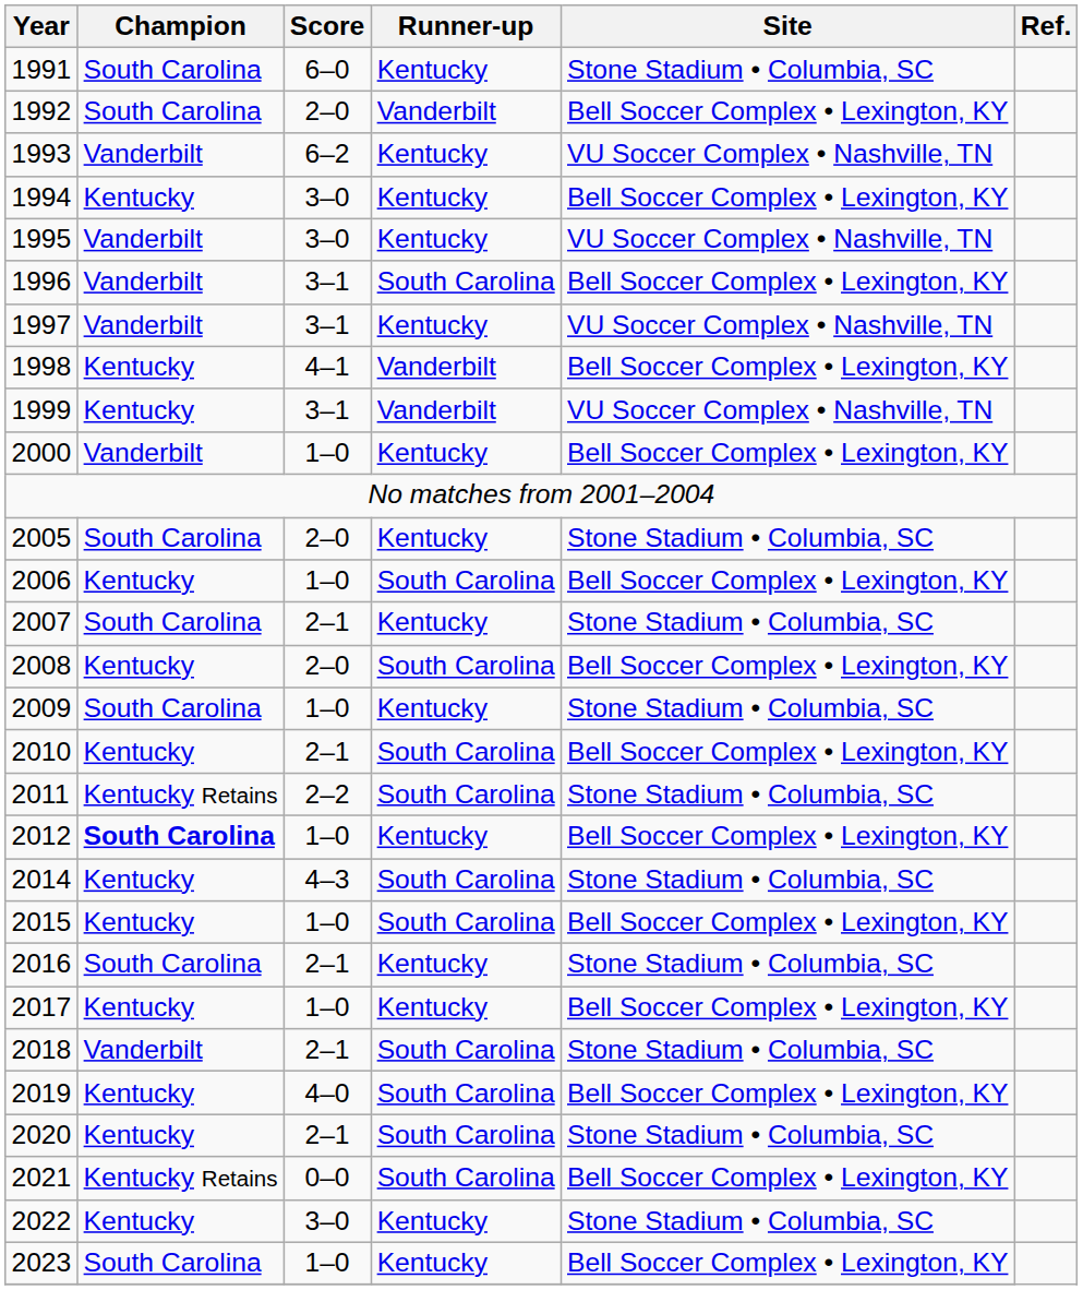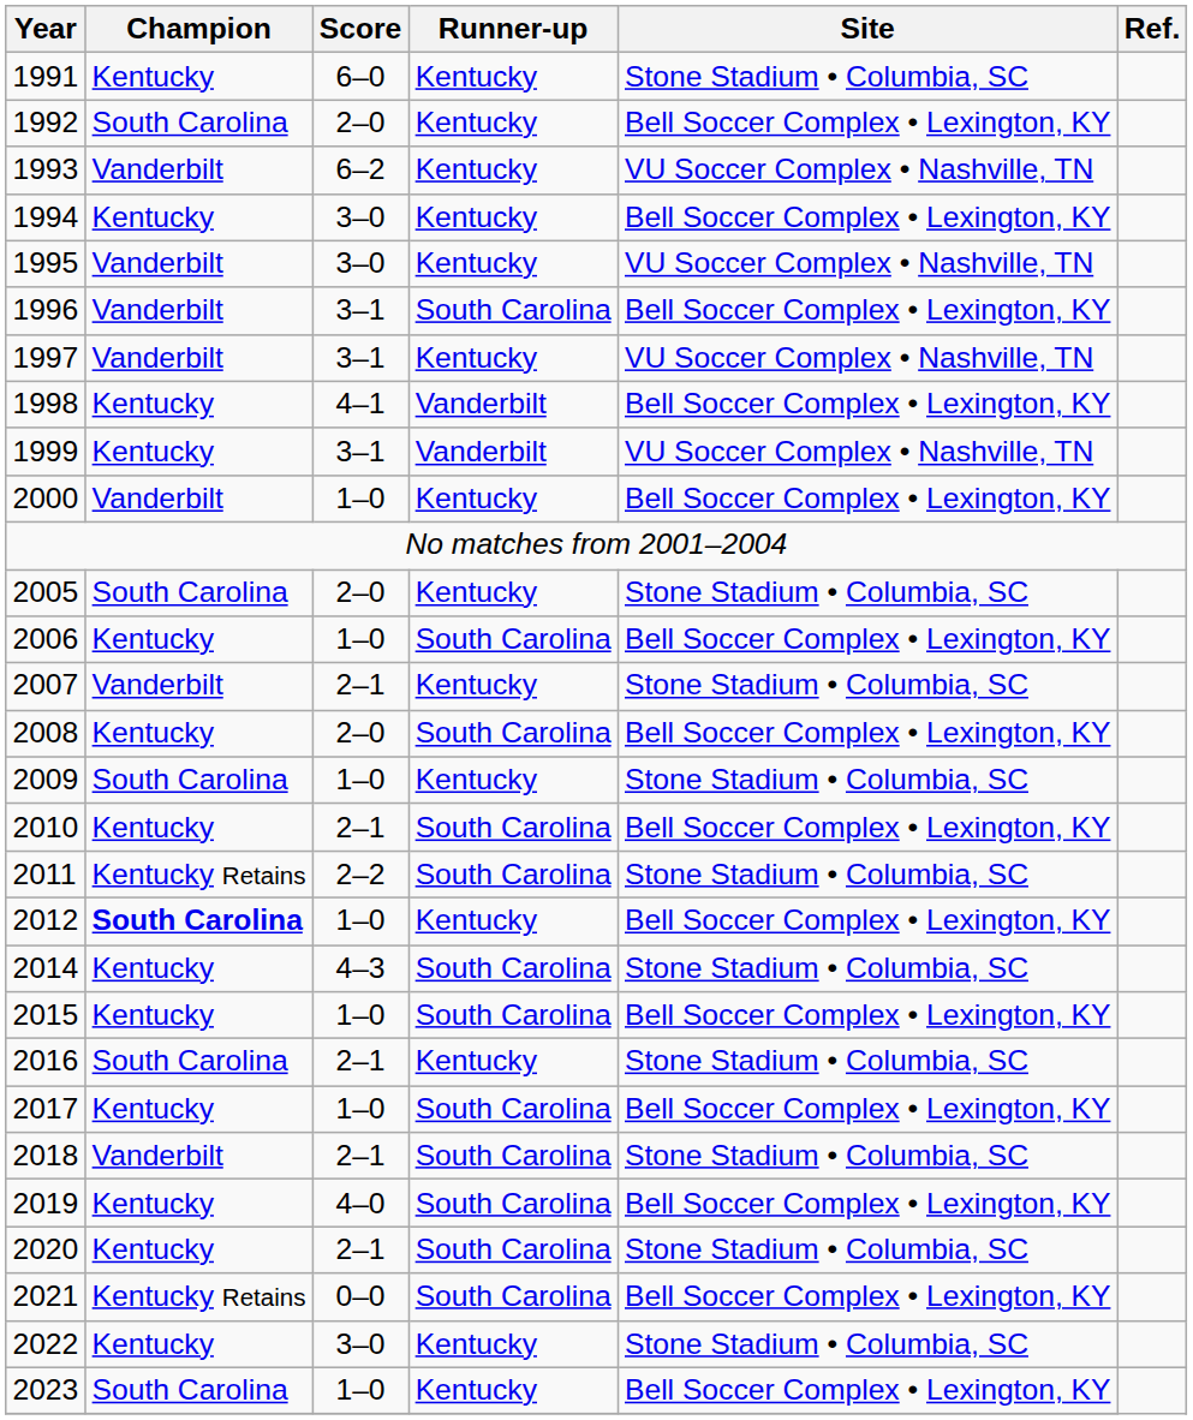 <table class="wikitable sortable">
 <tr>
 <th>Year</th>
 <th>Champion</th>
 <th>Score</th>
 <th>Runner-up</th>
 <th>Site</th>
 <th class="unsortable">Ref.</th>
 </tr>
 <tr>
 <td>1991</td>
-<td><a href='#'>South Carolina</a></td>
+<td><a href='#'>Kentucky</a> </td>
 <td align=center>6–0</td>
 <td><a href='#'>Kentucky</a></td>
 <td><a href='#'>Stone Stadium</a> • <a href='#'>Columbia, SC</a></td>
 <td align=center></td>
 </tr>
 <tr>
 <td>1992</td>
 <td><a href='#'>South Carolina</a> </td>
 <td align=center>2–0</td>
-<td><a href='#'>Vanderbilt</a></td>
+<td><a href='#'>Kentucky</a></td>
 <td><a href='#'>Bell Soccer Complex</a> • <a href='#'>Lexington, KY</a></td>
 <td align=center></td>
 </tr>
 <tr>
 <td>1993</td>
 <td><a href='#'>Vanderbilt</a></td>
 <td align=center>6–2</td>
 <td><a href='#'>Kentucky</a></td>
 <td><a href='#'>VU Soccer Complex</a> • <a href='#'>Nashville, TN</a></td>
 <td align=center></td>
 </tr>
 <tr>
 <td>1994</td>
 <td><a href='#'>Kentucky</a> </td>
 <td align=center>3–0</td>
 <td><a href='#'>Kentucky</a></td>
 <td><a href='#'>Bell Soccer Complex</a> • <a href='#'>Lexington, KY</a></td>
 <td></td>
 </tr>
 <tr>
 <td>1995</td>
 <td><a href='#'>Vanderbilt</a> </td>
 <td align=center>3–0</td>
 <td><a href='#'>Kentucky</a></td>
 <td><a href='#'>VU Soccer Complex</a> • <a href='#'>Nashville, TN</a></td>
 <td></td>
 </tr>
 <tr>
 <td>1996</td>
 <td><a href='#'>Vanderbilt</a> </td>
 <td align=center>3–1</td>
 <td><a href='#'>South Carolina</a></td>
 <td><a href='#'>Bell Soccer Complex</a> • <a href='#'>Lexington, KY</a></td>
 <td></td>
 </tr>
 <tr>
 <td>1997</td>
 <td><a href='#'>Vanderbilt</a> </td>
 <td align=center>3–1</td>
 <td><a href='#'>Kentucky</a></td>
 <td><a href='#'>VU Soccer Complex</a> • <a href='#'>Nashville, TN</a></td>
 <td></td>
 </tr>
 <tr>
 <td>1998</td>
 <td><a href='#'>Kentucky</a></td>
 <td align=center>4–1</td>
 <td><a href='#'>Vanderbilt</a></td>
 <td><a href='#'>Bell Soccer Complex</a> • <a href='#'>Lexington, KY</a></td>
 <td></td>
 </tr>
 <tr>
 <td>1999</td>
 <td><a href='#'>Kentucky</a> </td>
 <td align=center>3–1</td>
 <td><a href='#'>Vanderbilt</a></td>
 <td><a href='#'>VU Soccer Complex</a> • <a href='#'>Nashville, TN</a></td>
 <td></td>
 </tr>
 <tr>
 <td>2000</td>
 <td><a href='#'>Vanderbilt</a> </td>
 <td align=center>1–0</td>
 <td><a href='#'>Kentucky</a></td>
 <td><a href='#'>Bell Soccer Complex</a> • <a href='#'>Lexington, KY</a></td>
 <td></td>
 </tr>
 <tr>
 <td colspan="6" align=center><em>No matches from 2001–2004</em></td>
 </tr>
 <tr>
 <td>2005</td>
 <td><a href='#'>South Carolina</a> </td>
 <td align=center>2–0</td>
 <td><a href='#'>Kentucky</a></td>
 <td><a href='#'>Stone Stadium</a> • <a href='#'>Columbia, SC</a></td>
 <td></td>
 </tr>
 <tr>
 <td>2006</td>
 <td><a href='#'>Kentucky</a> </td>
 <td align=center>1–0</td>
 <td><a href='#'>South Carolina</a></td>
 <td><a href='#'>Bell Soccer Complex</a> • <a href='#'>Lexington, KY</a></td>
 <td></td>
 </tr>
 <tr>
 <td>2007</td>
-<td><a href='#'>South Carolina</a> </td>
+<td><a href='#'>Vanderbilt</a> </td>
 <td align=center>2–1</td>
 <td><a href='#'>Kentucky</a></td>
 <td><a href='#'>Stone Stadium</a> • <a href='#'>Columbia, SC</a></td>
 <td></td>
 </tr>
 <tr>
 <td>2008</td>
 <td><a href='#'>Kentucky</a> </td>
 <td align=center>2–0</td>
 <td><a href='#'>South Carolina</a></td>
 <td><a href='#'>Bell Soccer Complex</a> • <a href='#'>Lexington, KY</a></td>
 <td></td>
 </tr>
 <tr>
 <td>2009</td>
 <td><a href='#'>South Carolina</a> </td>
 <td align=center>1–0</td>
 <td><a href='#'>Kentucky</a></td>
 <td><a href='#'>Stone Stadium</a> • <a href='#'>Columbia, SC</a></td>
 <td></td>
 </tr>
 <tr>
 <td>2010</td>
 <td><a href='#'>Kentucky</a> </td>
 <td align=center>2–1</td>
 <td><a href='#'>South Carolina</a></td>
 <td><a href='#'>Bell Soccer Complex</a> • <a href='#'>Lexington, KY</a></td>
 <td></td>
 </tr>
 <tr>
 <td>2011</td>
 <td><a href='#'>Kentucky</a> <small>Retains</small></td>
 <td align=center>2–2</td>
 <td><a href='#'>South Carolina</a></td>
 <td><a href='#'>Stone Stadium</a> • <a href='#'>Columbia, SC</a></td>
 <td></td>
 </tr>
 <tr>
 <td>2012</td>
 <td><strong><a href='#'>South Carolina</a> </strong></td>
 <td align=center>1–0</td>
 <td><a href='#'>Kentucky</a></td>
 <td><a href='#'>Bell Soccer Complex</a> • <a href='#'>Lexington, KY</a></td>
 <td></td>
 </tr>
 <tr>
 <td>2014</td>
 <td><a href='#'>Kentucky</a> </td>
 <td align=center>4–3</td>
 <td><a href='#'>South Carolina</a></td>
 <td><a href='#'>Stone Stadium</a> • <a href='#'>Columbia, SC</a></td>
 <td></td>
 </tr>
 <tr>
 <td>2015</td>
 <td><a href='#'>Kentucky</a> </td>
 <td align=center>1–0</td>
 <td><a href='#'>South Carolina</a></td>
 <td><a href='#'>Bell Soccer Complex</a> • <a href='#'>Lexington, KY</a></td>
 <td></td>
 </tr>
 <tr>
 <td>2016</td>
 <td><a href='#'>South Carolina</a> </td>
 <td align=center>2–1</td>
 <td><a href='#'>Kentucky</a></td>
 <td><a href='#'>Stone Stadium</a> • <a href='#'>Columbia, SC</a></td>
 <td></td>
 </tr>
 <tr>
 <td>2017</td>
 <td><a href='#'>Kentucky</a> </td>
 <td align=center>1–0</td>
-<td><a href='#'>Kentucky</a></td>
+<td><a href='#'>South Carolina</a></td>
 <td><a href='#'>Bell Soccer Complex</a> • <a href='#'>Lexington, KY</a></td>
 <td></td>
 </tr>
 <tr>
 <td>2018</td>
 <td><a href='#'>Vanderbilt</a> </td>
 <td align=center>2–1</td>
 <td><a href='#'>South Carolina</a></td>
 <td><a href='#'>Stone Stadium</a> • <a href='#'>Columbia, SC</a></td>
 <td></td>
 </tr>
 <tr>
 <td>2019</td>
 <td><a href='#'>Kentucky</a> </td>
 <td align=center>4–0</td>
 <td><a href='#'>South Carolina</a></td>
 <td><a href='#'>Bell Soccer Complex</a> • <a href='#'>Lexington, KY</a></td>
 <td></td>
 </tr>
 <tr>
 <td>2020</td>
 <td><a href='#'>Kentucky</a> </td>
 <td align=center>2–1</td>
 <td><a href='#'>South Carolina</a></td>
 <td><a href='#'>Stone Stadium</a> • <a href='#'>Columbia, SC</a></td>
 <td></td>
 </tr>
 <tr>
 <td>2021</td>
 <td><a href='#'>Kentucky</a> <small>Retains</small><br></td>
 <td align=center>0–0</td>
 <td><a href='#'>South Carolina</a></td>
 <td><a href='#'>Bell Soccer Complex</a> • <a href='#'>Lexington, KY</a></td>
 <td></td>
 </tr>
 <tr>
 <td>2022</td>
 <td><a href='#'>Kentucky</a> </td>
 <td align=center>3–0</td>
 <td><a href='#'>Kentucky</a></td>
 <td><a href='#'>Stone Stadium</a> • <a href='#'>Columbia, SC</a></td>
 <td></td>
 </tr>
 <tr>
 <td>2023</td>
 <td><a href='#'>South Carolina</a> </td>
 <td align=center>1–0</td>
 <td><a href='#'>Kentucky</a></td>
 <td><a href='#'>Bell Soccer Complex</a> • <a href='#'>Lexington, KY</a></td>
 </tr>
 <tr>
 </tr>
 </table>
